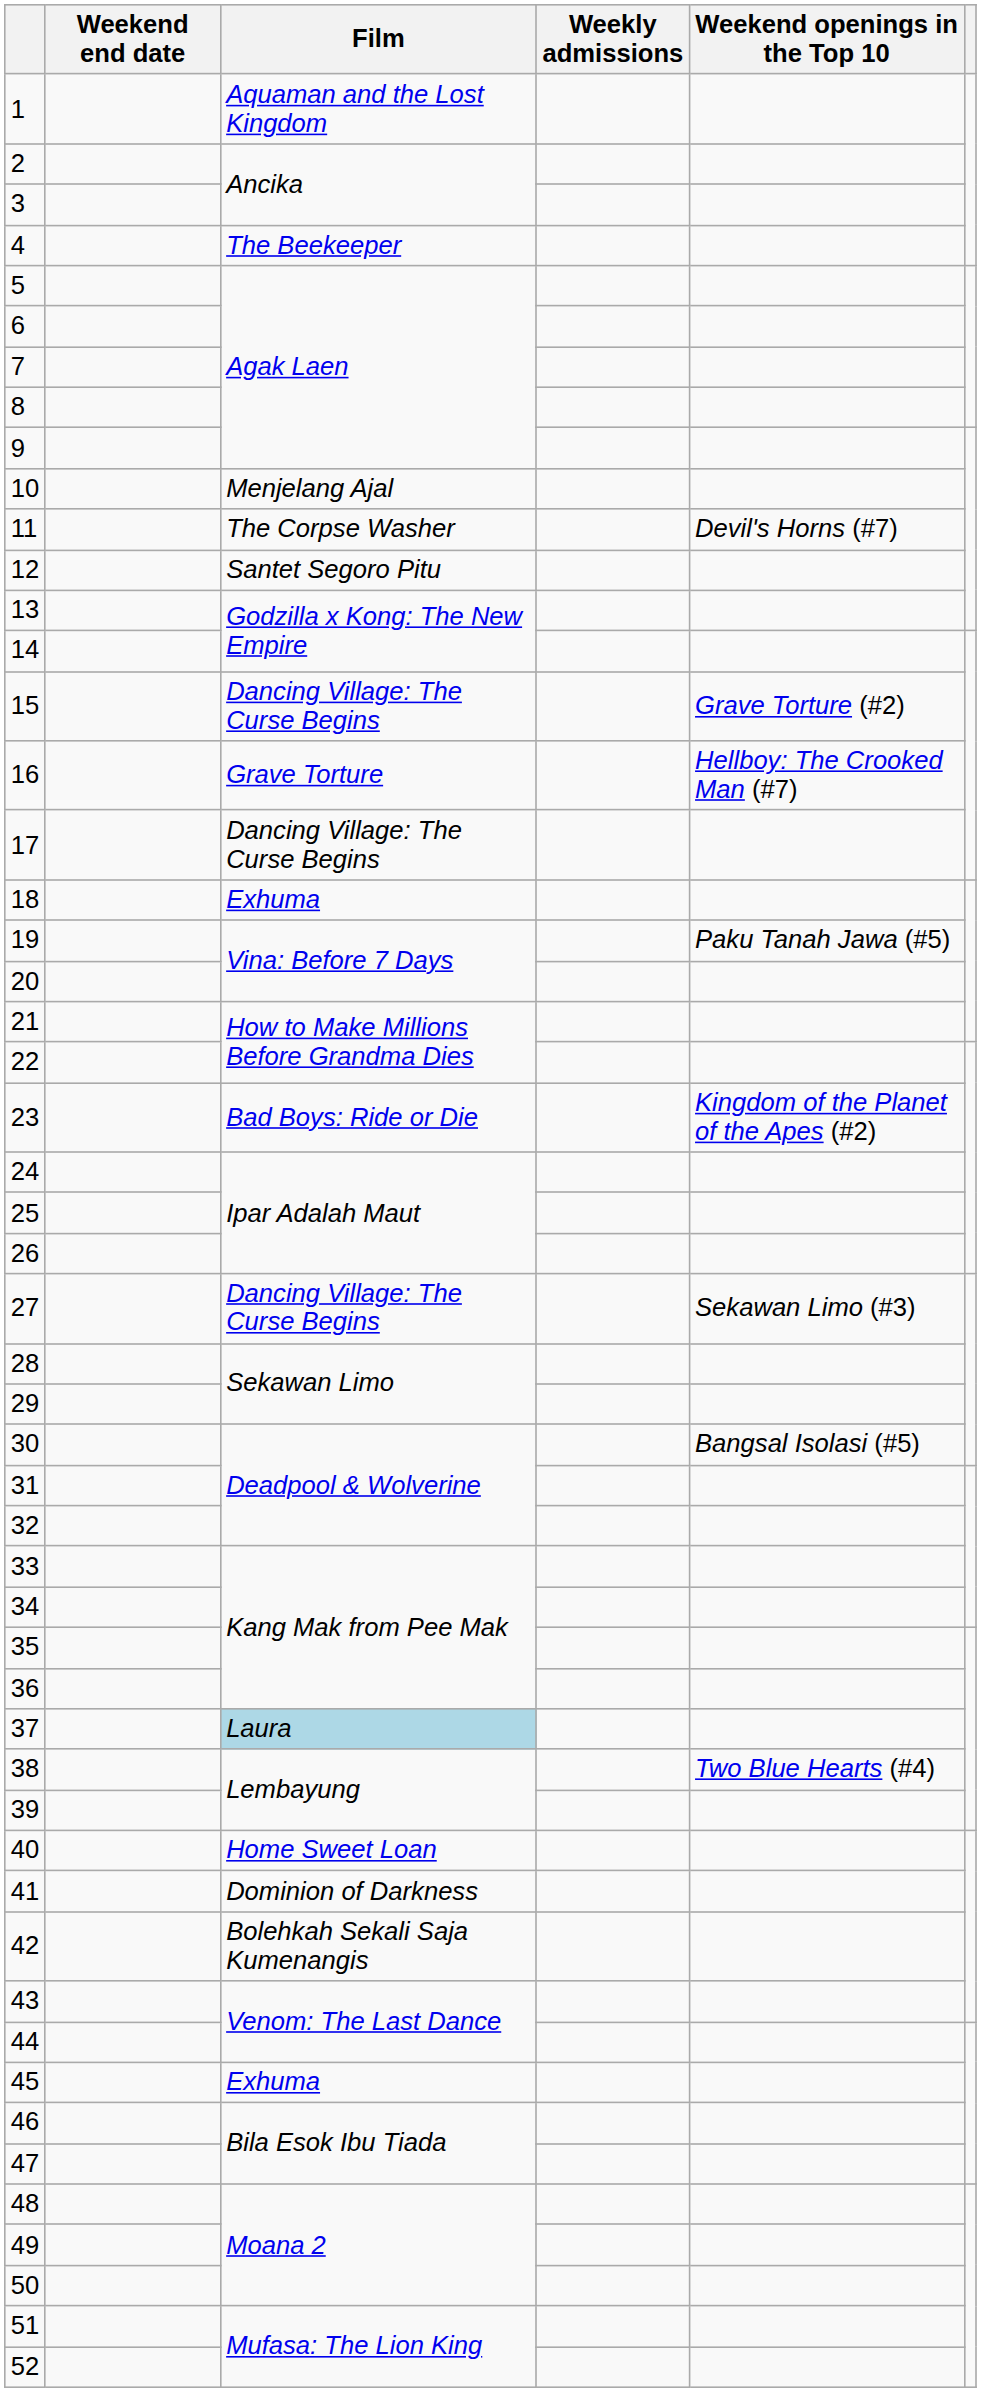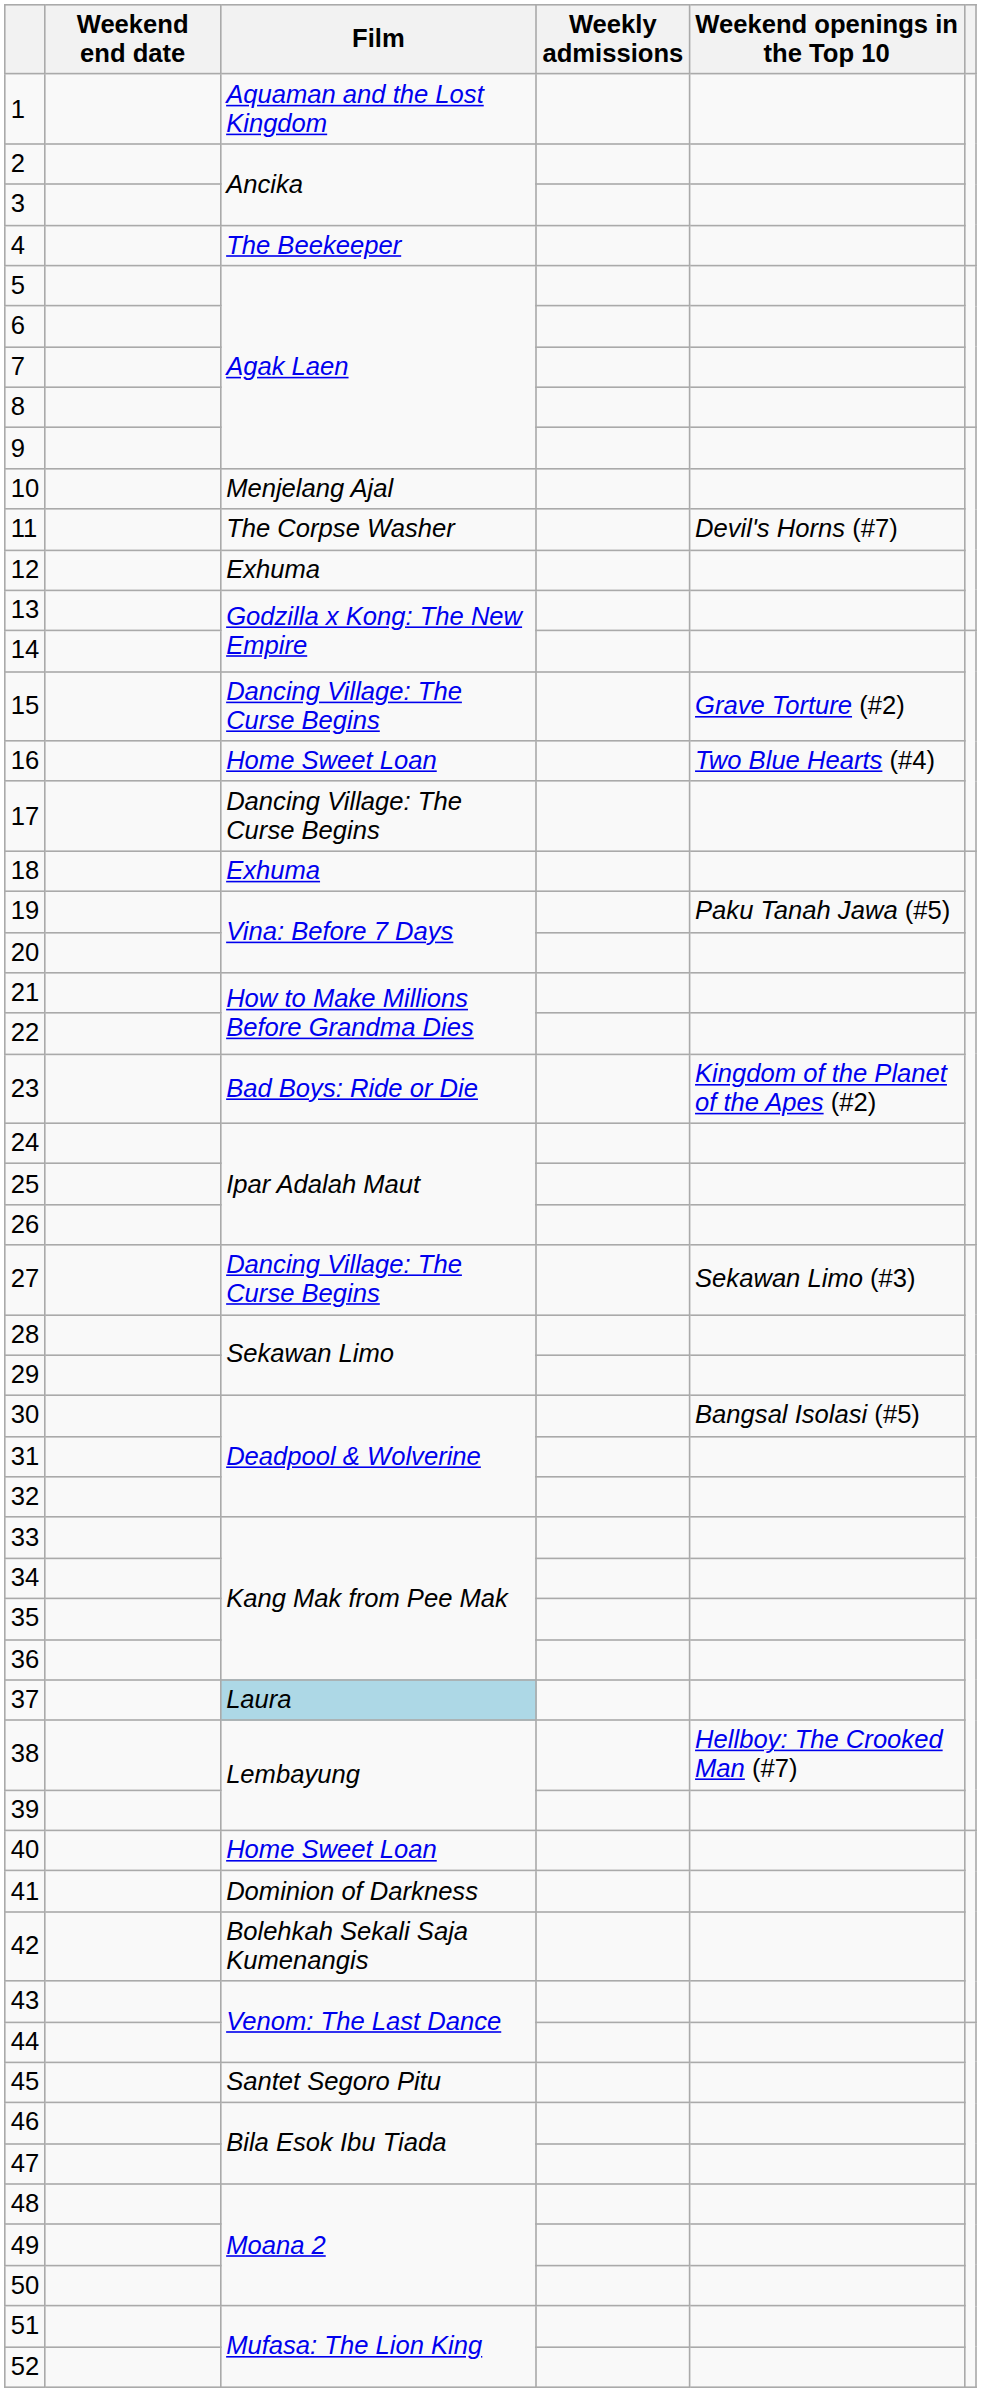 <table class="wikitable sortable">
 <tr>
 <th></th>
 <th>Weekend end date</th>
 <th>Film</th>
 <th>Weekly<br>admissions</th>
 <th>Weekend openings in the Top 10</th>
 <th class="unsortable"></th>
 </tr>
 <tr>
 <td>1</td>
 <td></td>
 <td><em><a href='#'>Aquaman and the Lost Kingdom</a></em></td>
 <td></td>
 <td></td>
 <td rowspan="4"></td>
 </tr>
 <tr>
 <td>2</td>
 <td></td>
 <td rowspan="2"><em>Ancika</em></td>
 <td></td>
 <td></td>
 </tr>
 <tr>
 <td>3</td>
 <td></td>
 <td></td>
 <td></td>
 </tr>
 <tr>
 <td>4</td>
 <td></td>
 <td><em><a href='#'>The Beekeeper</a></em></td>
 <td></td>
 <td></td>
 </tr>
 <tr>
 <td>5</td>
 <td></td>
 <td rowspan="5"><em><a href='#'>Agak Laen</a></em></td>
 <td></td>
 <td></td>
 <td rowspan="4"></td>
 </tr>
 <tr>
 <td>6</td>
 <td></td>
 <td></td>
 <td></td>
 </tr>
 <tr>
 <td>7</td>
 <td></td>
 <td></td>
 <td></td>
 </tr>
 <tr>
 <td>8</td>
 <td></td>
 <td></td>
 <td></td>
 </tr>
 <tr>
 <td>9</td>
 <td></td>
 <td></td>
 <td></td>
 <td rowspan="5"></td>
 </tr>
 <tr>
 <td>10</td>
 <td></td>
 <td><em>Menjelang Ajal</em></td>
 <td></td>
 <td></td>
 </tr>
 <tr>
 <td>11</td>
 <td></td>
 <td><em>The Corpse Washer</em></td>
 <td></td>
 <td><em>Devil's Horns</em> (#7)</td>
 </tr>
 <tr>
 <td>12</td>
 <td></td>
-<td><em>Santet Segoro Pitu</em></td>
+<td><em>Exhuma</em></td>
 <td></td>
 <td></td>
 </tr>
 <tr>
 <td>13</td>
 <td></td>
 <td rowspan="2"><em><a href='#'>Godzilla x Kong: The New Empire</a></em></td>
 <td></td>
 <td></td>
 </tr>
 <tr>
 <td>14</td>
 <td></td>
 <td></td>
 <td></td>
 <td rowspan="4"></td>
 </tr>
 <tr>
 <td>15</td>
 <td></td>
 <td><em><a href='#'>Dancing Village: The Curse Begins</a></em></td>
 <td></td>
 <td><em><a href='#'>Grave Torture</a></em> (#2)</td>
 </tr>
 <tr>
 <td>16</td>
 <td></td>
-<td><em><a href='#'>Grave Torture</a></em></td>
+<td><em><a href='#'>Home Sweet Loan</a></em></td>
 <td></td>
-<td><em><a href='#'>Hellboy: The Crooked Man</a></em> (#7)</td>
+<td><em><a href='#'>Two Blue Hearts</a></em> (#4)</td>
 </tr>
 <tr>
 <td>17</td>
 <td></td>
 <td><em>Dancing Village: The Curse Begins</em></td>
 <td></td>
 <td></td>
 </tr>
 <tr>
 <td>18</td>
 <td></td>
 <td><em><a href='#'>Exhuma</a></em></td>
 <td></td>
 <td></td>
 <td rowspan="4"></td>
 </tr>
 <tr>
 <td>19</td>
 <td></td>
 <td rowspan="2"><em><a href='#'>Vina: Before 7 Days</a></em></td>
 <td></td>
 <td><em>Paku Tanah Jawa</em> (#5)</td>
 </tr>
 <tr>
 <td>20</td>
 <td></td>
 <td></td>
 <td></td>
 </tr>
 <tr>
 <td>21</td>
 <td></td>
 <td rowspan="2"><em><a href='#'>How to Make Millions Before Grandma Dies</a></em></td>
 <td></td>
 <td></td>
 </tr>
 <tr>
 <td>22</td>
 <td></td>
 <td></td>
 <td></td>
 <td rowspan="5"></td>
 </tr>
 <tr>
 <td>23</td>
 <td></td>
 <td><em><a href='#'>Bad Boys: Ride or Die</a></em></td>
 <td></td>
 <td><em><a href='#'>Kingdom of the Planet of the Apes</a></em> (#2)</td>
 </tr>
 <tr>
 <td>24</td>
 <td></td>
 <td rowspan="3"><em>Ipar Adalah Maut</em></td>
 <td></td>
 <td></td>
 </tr>
 <tr>
 <td>25</td>
 <td></td>
 <td></td>
 <td></td>
 </tr>
 <tr>
 <td>26</td>
 <td></td>
 <td></td>
 <td></td>
 </tr>
 <tr>
 <td>27</td>
 <td></td>
 <td><em><a href='#'>Dancing Village: The Curse Begins</a></em></td>
 <td></td>
 <td><em>Sekawan Limo</em> (#3)</td>
 <td rowspan="4"></td>
 </tr>
 <tr>
 <td>28</td>
 <td></td>
 <td rowspan="2"><em>Sekawan Limo</em></td>
 <td></td>
 <td></td>
 </tr>
 <tr>
 <td>29</td>
 <td></td>
 <td></td>
 <td></td>
 </tr>
 <tr>
 <td>30</td>
 <td></td>
 <td rowspan="3"><em><a href='#'>Deadpool & Wolverine</a></em></td>
 <td></td>
 <td><em>Bangsal Isolasi</em> (#5)</td>
 </tr>
 <tr>
 <td>31</td>
 <td></td>
 <td></td>
 <td></td>
 <td rowspan="4"></td>
 </tr>
 <tr>
 <td>32</td>
 <td></td>
 <td></td>
 <td></td>
 </tr>
 <tr>
 <td>33</td>
 <td></td>
 <td rowspan="4"><em>Kang Mak from Pee Mak</em></td>
 <td></td>
 <td></td>
 </tr>
 <tr>
 <td>34</td>
 <td></td>
 <td></td>
 <td></td>
 </tr>
 <tr>
 <td>35</td>
 <td></td>
 <td></td>
 <td></td>
 <td rowspan="5"></td>
 </tr>
 <tr>
 <td>36</td>
 <td></td>
 <td></td>
 <td></td>
 </tr>
 <tr>
 <td>37</td>
 <td></td>
 <td style="background: lightblue;"><em>Laura</em></td>
 <td></td>
 <td></td>
 </tr>
 <tr>
 <td>38</td>
 <td></td>
 <td rowspan="2"><em>Lembayung</em></td>
 <td></td>
-<td><em><a href='#'>Two Blue Hearts</a></em> (#4)</td>
+<td><em><a href='#'>Hellboy: The Crooked Man</a></em> (#7)</td>
 </tr>
 <tr>
 <td>39</td>
 <td></td>
 <td></td>
 <td></td>
 </tr>
 <tr>
 <td>40</td>
 <td></td>
 <td><em><a href='#'>Home Sweet Loan</a></em></td>
 <td></td>
 <td></td>
 <td rowspan="4"></td>
 </tr>
 <tr>
 <td>41</td>
 <td></td>
 <td><em>Dominion of Darkness</em></td>
 <td></td>
 <td></td>
 </tr>
 <tr>
 <td>42</td>
 <td></td>
 <td><em>Bolehkah Sekali Saja Kumenangis</em></td>
 <td></td>
 <td></td>
 </tr>
 <tr>
 <td>43</td>
 <td></td>
 <td rowspan="2"><em><a href='#'>Venom: The Last Dance</a></em></td>
 <td></td>
 <td></td>
 </tr>
 <tr>
 <td>44</td>
 <td></td>
 <td></td>
 <td></td>
 <td rowspan="4"></td>
 </tr>
 <tr>
 <td>45</td>
 <td></td>
-<td><em><a href='#'>Exhuma</a></em></td>
+<td><em>Santet Segoro Pitu</em></td>
 <td></td>
 <td></td>
 </tr>
 <tr>
 <td>46</td>
 <td></td>
 <td rowspan="2"><em>Bila Esok Ibu Tiada</em></td>
 <td></td>
 <td></td>
 </tr>
 <tr>
 <td>47</td>
 <td></td>
 <td></td>
 <td></td>
 </tr>
 <tr>
 <td>48</td>
 <td></td>
 <td rowspan="3"><em><a href='#'>Moana 2</a></em></td>
 <td></td>
 <td></td>
 <td rowspan="5"></td>
 </tr>
 <tr>
 <td>49</td>
 <td></td>
 <td></td>
 <td></td>
 </tr>
 <tr>
 <td>50</td>
 <td></td>
 <td></td>
 <td></td>
 </tr>
 <tr>
 <td>51</td>
 <td></td>
 <td rowspan="2"><em><a href='#'>Mufasa: The Lion King</a></em></td>
 <td></td>
 <td></td>
 </tr>
 <tr>
 <td>52</td>
 <td></td>
 <td></td>
 <td></td>
 </tr>
 </table>
